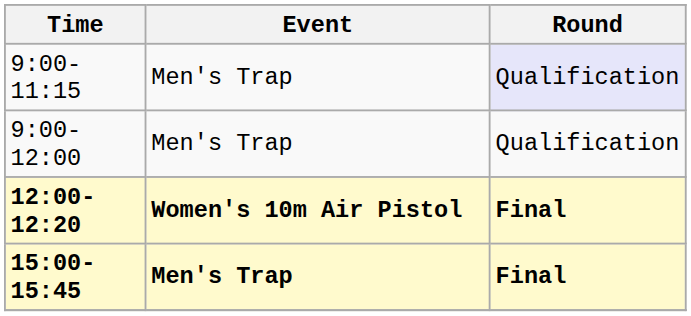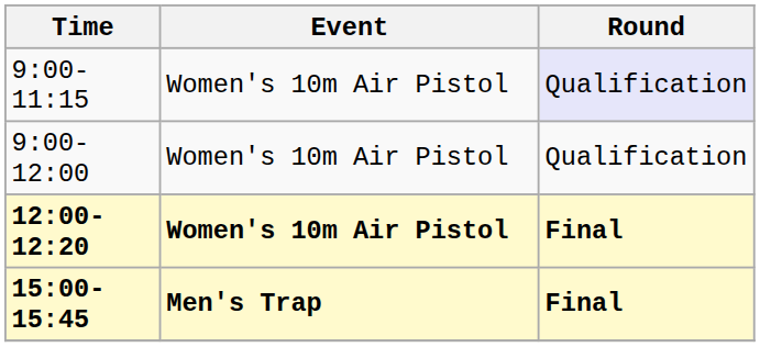 <table class=wikitable style="font-size:98%;">
 <tr>
 <th width=70px>Time</th>
 <th width=180px>Event</th>
 <th width=70px>Round</th>
 </tr>
 <tr>
 <td>9:00-11:15</td>
-<td>Men's Trap</td>
+<td>Women's 10m Air Pistol</td>
 <td style="background: lavender;">Qualification</td>
 </tr>
 <tr>
 <td>9:00-12:00</td>
-<td>Men's Trap</td>
+<td>Women's 10m Air Pistol</td>
 <td>Qualification</td>
 </tr>
 <tr bgcolor=lemonchiffon>
 <td><strong>12:00-12:20</strong></td>
 <td><strong>Women's 10m Air Pistol</strong></td>
 <td><strong>Final</strong></td>
 </tr>
 <tr bgcolor=lemonchiffon>
 <td><strong>15:00-15:45</strong></td>
 <td><strong>Men's Trap</strong></td>
 <td><strong>Final</strong></td>
 </tr>
 <tr>
 </tr>
 </table>
